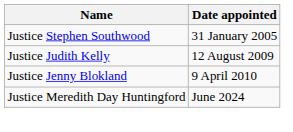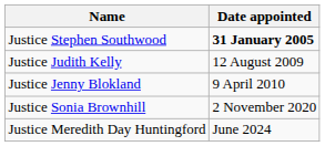 <table class="wikitable">
 <tr>
 <th>Name</th>
 <th>Date appointed</th>
 </tr>
 <tr>
 <td>Justice <a href='#'>Stephen Southwood</a></td>
-<td>31 January 2005</td>
+<td><strong>31 January 2005</strong></td>
 </tr>
 <tr>
 <td>Justice <a href='#'>Judith Kelly</a> </td>
 <td>12 August 2009</td>
 </tr>
 <tr>
 <td>Justice <a href='#'>Jenny Blokland</a> </td>
 <td>9 April 2010</td>
 </tr>
 <tr>
+<td>Justice <a href='#'>Sonia Brownhill</a></td>
+<td>2 November 2020</td>
+</tr>
+<tr>
 <td>Justice Meredith Day Huntingford</td>
 <td>June 2024</td>
 </tr>
 </table>
